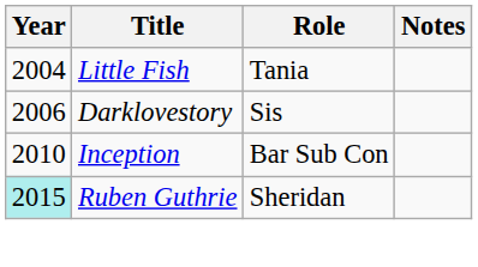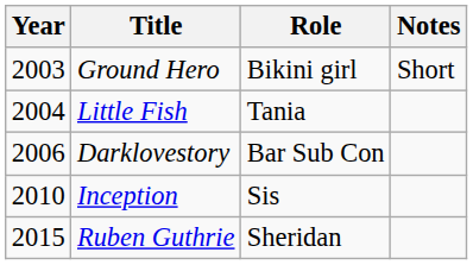 <table class="wikitable sortable">
 <tr>
 <th>Year</th>
 <th>Title</th>
 <th>Role</th>
 <th class="unsortable">Notes</th>
+</tr>
+<tr>
+<td>2003</td>
+<td><em>Ground Hero</em></td>
+<td>Bikini girl</td>
+<td>Short</td>
 </tr>
 <tr>
 <td>2004</td>
 <td><em><a href='#'>Little Fish</a></em></td>
 <td>Tania</td>
 <td></td>
 </tr>
 <tr>
 <td>2006</td>
 <td><em>Darklovestory</em></td>
-<td>Sis</td>
+<td>Bar Sub Con</td>
 <td></td>
 </tr>
 <tr>
 <td>2010</td>
 <td><em><a href='#'>Inception</a></em></td>
-<td>Bar Sub Con</td>
+<td>Sis</td>
 <td></td>
 </tr>
 <tr>
-<td style="background: paleturquoise;">2015</td>
+<td>2015</td>
 <td><em><a href='#'>Ruben Guthrie</a></em></td>
 <td>Sheridan</td>
 <td></td>
 </tr>
 </table>
